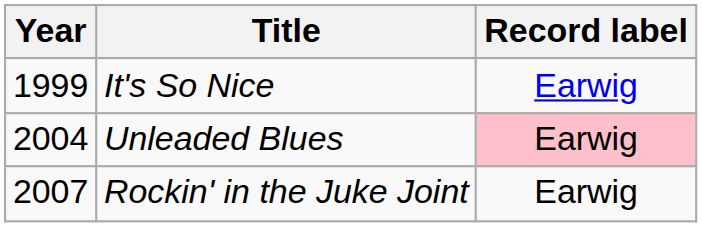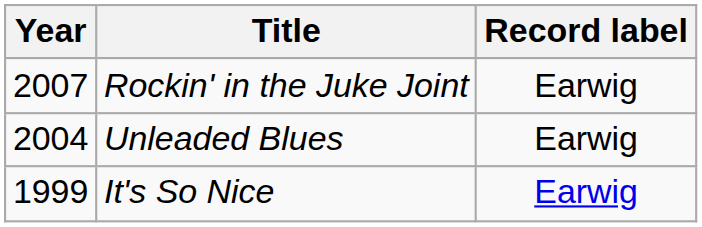 <table class="wikitable sortable">
 <tr>
 <th>Year</th>
 <th>Title</th>
 <th>Record label</th>
 </tr>
 <tr>
+<td>2007</td>
+<td><em>Rockin' in the Juke Joint</em></td>
+<td style="text-align:center;">Earwig</td>
+</tr>
+<tr>
+<td>2004</td>
+<td><em>Unleaded Blues</em></td>
+<td style="text-align:center;">Earwig</td>
+</tr>
+<tr>
 <td>1999</td>
 <td><em>It's So Nice</em></td>
 <td style="text-align:center;"><a href='#'>Earwig</a></td>
 </tr>
-<tr>
-<td>2004</td>
-<td><em>Unleaded Blues</em></td>
-<td style="background: pink; text-align:center;">Earwig</td>
-</tr>
-<tr>
-<td>2007</td>
-<td><em>Rockin' in the Juke Joint</em></td>
-<td style="text-align:center;">Earwig</td>
-</tr>
 </table>
